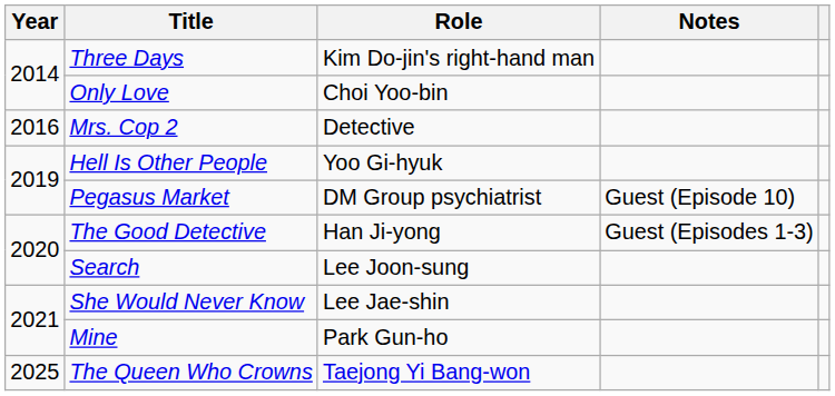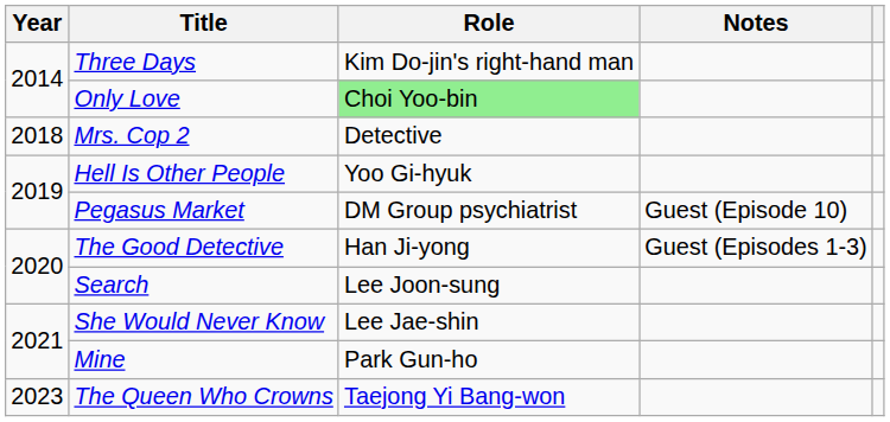 <table class="wikitable sortable">
 <tr>
 <th>Year</th>
 <th>Title</th>
 <th>Role</th>
 <th>Notes</th>
 <th class="unsortable"></th>
 </tr>
 <tr>
 <td rowspan="2">2014</td>
 <td><em><a href='#'>Three Days</a></em></td>
 <td>Kim Do-jin's right-hand man</td>
 <td></td>
 <td></td>
 </tr>
 <tr>
 <td><em><a href='#'>Only Love</a></em></td>
-<td>Choi Yoo-bin</td>
+<td style="background: lightgreen;">Choi Yoo-bin</td>
 <td></td>
 <td></td>
 </tr>
 <tr>
-<td>2016</td>
+<td>2018</td>
 <td><em><a href='#'>Mrs. Cop 2</a></em></td>
 <td>Detective</td>
 <td></td>
 <td></td>
 </tr>
 <tr>
 <td rowspan="2">2019</td>
 <td><em><a href='#'>Hell Is Other People</a></em></td>
 <td>Yoo Gi-hyuk</td>
 <td></td>
 <td></td>
 </tr>
 <tr>
 <td><em><a href='#'>Pegasus Market</a></em></td>
 <td>DM Group psychiatrist</td>
 <td>Guest (Episode 10)</td>
 <td></td>
 </tr>
 <tr>
 <td rowspan="2">2020</td>
 <td><em><a href='#'>The Good Detective</a></em></td>
 <td>Han Ji-yong</td>
 <td>Guest (Episodes 1-3)</td>
 <td></td>
 </tr>
 <tr>
 <td><em><a href='#'>Search</a></em></td>
 <td>Lee Joon-sung</td>
 <td></td>
 <td></td>
 </tr>
 <tr>
 <td rowspan="2">2021</td>
 <td><em><a href='#'>She Would Never Know</a></em></td>
 <td>Lee Jae-shin</td>
 <td></td>
 <td></td>
 </tr>
 <tr>
 <td><em><a href='#'>Mine</a></em></td>
 <td>Park Gun-ho</td>
 <td></td>
 <td></td>
 </tr>
 <tr>
-<td>2025</td>
+<td>2023</td>
 <td><em><a href='#'>The Queen Who Crowns</a></em></td>
 <td><a href='#'>Taejong Yi Bang-won</a></td>
 <td></td>
 <td></td>
 </tr>
 </table>
